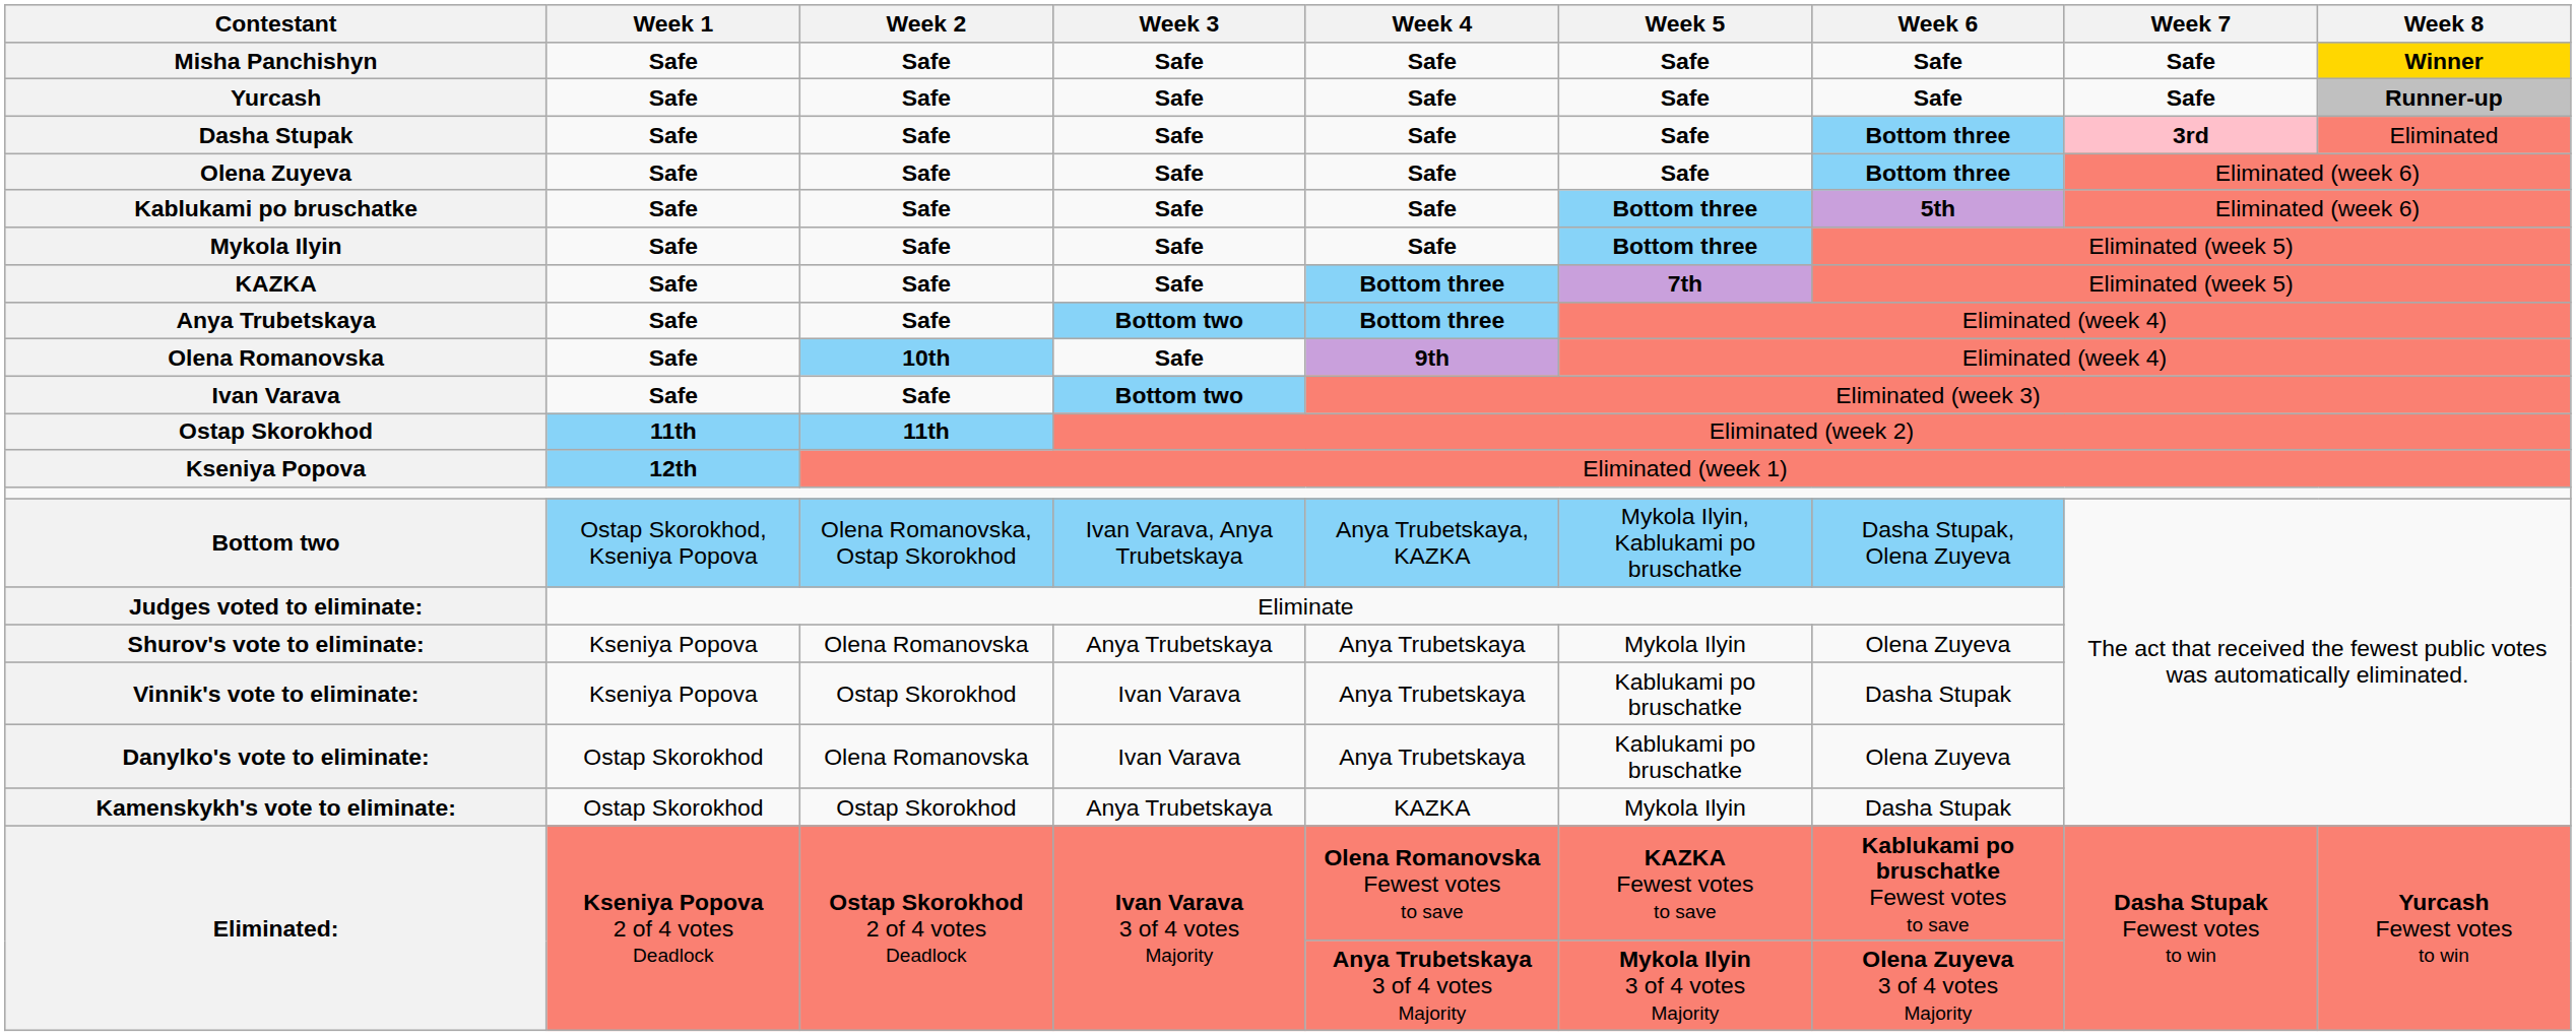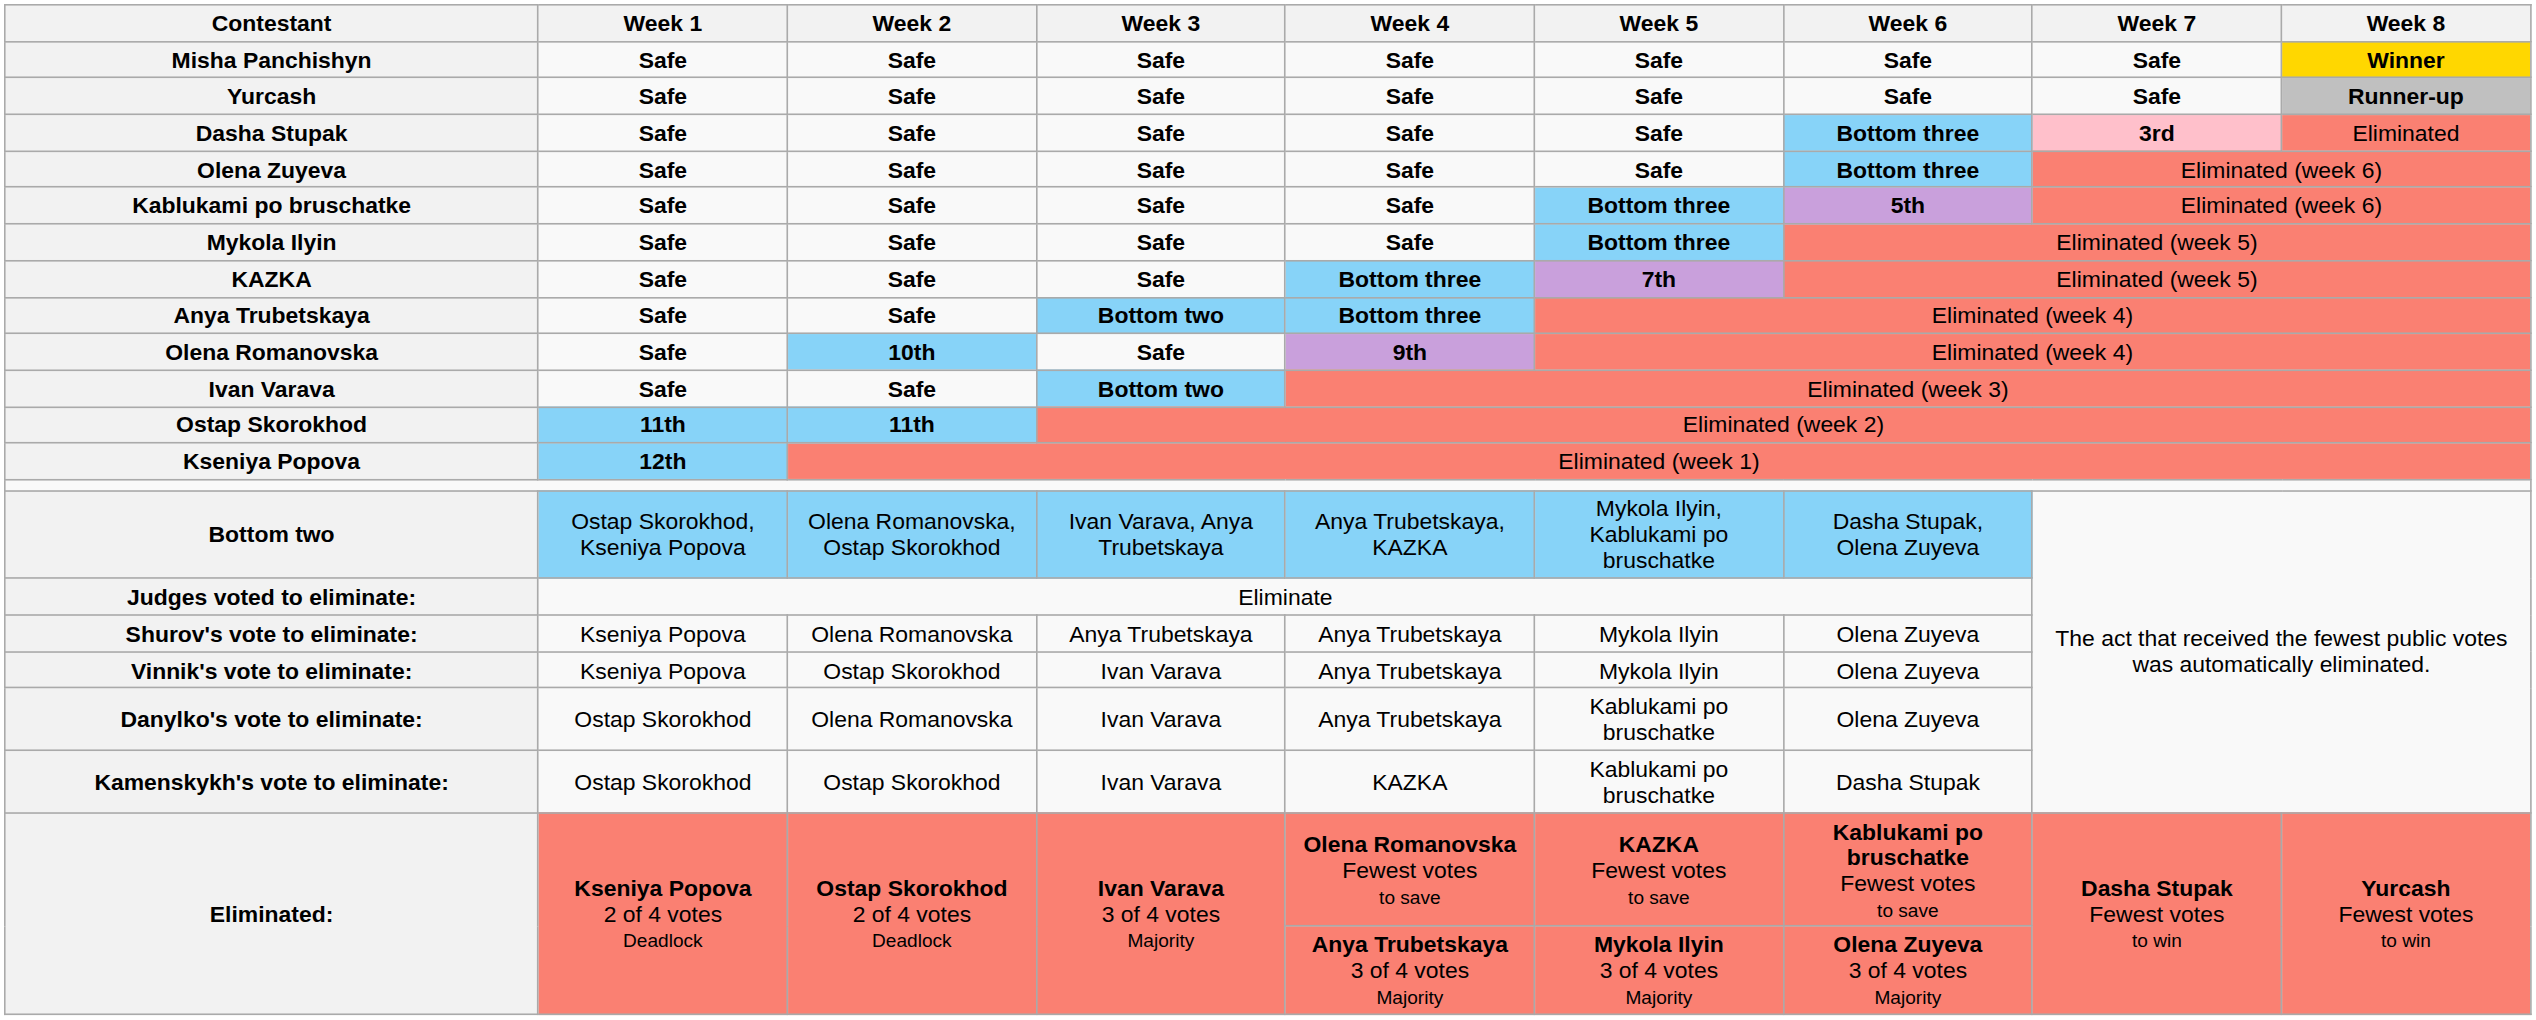 <table class="wikitable" style="text-align:center; font-size:89%">
 <tr>
 <th style="width:15%" rowspan="1" scope="col">Contestant</th>
 <th style="width:7%" rowspan="1" scope="col">Week 1</th>
 <th style="width:7%" rowspan="1" scope="col">Week 2</th>
 <th style="width:7%" rowspan="1" scope="col">Week 3</th>
 <th style="width:7%" rowspan="1" scope="col">Week 4</th>
 <th style="width:7%" rowspan="1" scope="col">Week 5</th>
 <th style="width:7%" rowspan="1" scope="col">Week 6</th>
 <th style="width:7%" rowspan="1" scope="col">Week 7</th>
 <th style="width:7%" rowspan="1" scope="col">Week 8</th>
 </tr>
 <tr>
 <th scope="row">Misha Panchishyn</th>
 <td><strong>Safe</strong></td>
 <td><strong>Safe</strong></td>
 <td><strong>Safe</strong></td>
 <td><strong>Safe</strong></td>
 <td><strong>Safe</strong></td>
 <td><strong>Safe</strong></td>
 <td><strong>Safe</strong></td>
 <td style="background:gold"><strong>Winner</strong></td>
 </tr>
 <tr>
 <th scope="row">Yurcash</th>
 <td><strong>Safe</strong></td>
 <td><strong>Safe</strong></td>
 <td><strong>Safe</strong></td>
 <td><strong>Safe</strong></td>
 <td><strong>Safe</strong></td>
 <td><strong>Safe</strong></td>
 <td><strong>Safe</strong></td>
 <td style="background:silver"><strong>Runner-up</strong></td>
 </tr>
 <tr>
 <th scope="row">Dasha Stupak</th>
 <td><strong>Safe</strong></td>
 <td><strong>Safe</strong></td>
 <td><strong>Safe</strong></td>
 <td><strong>Safe</strong></td>
 <td><strong>Safe</strong></td>
 <td style="background:#87D3F8"><strong>Bottom three</strong></td>
 <td style="background:pink"><strong>3rd</strong></td>
 <td style="background:salmon">Eliminated</td>
 </tr>
 <tr>
 <th scope="row">Olena Zuyeva</th>
 <td><strong>Safe</strong></td>
 <td><strong>Safe</strong></td>
 <td><strong>Safe</strong></td>
 <td><strong>Safe</strong></td>
 <td><strong>Safe</strong></td>
 <td style="background:#87D3F8"><strong>Bottom three</strong></td>
 <td colspan="2" style="background:salmon">Eliminated (week 6)</td>
 </tr>
 <tr>
 <th scope="row">Kablukami po bruschatke</th>
 <td><strong>Safe</strong></td>
 <td><strong>Safe</strong></td>
 <td><strong>Safe</strong></td>
 <td><strong>Safe</strong></td>
 <td style="background:#87D3F8"><strong>Bottom three</strong></td>
 <td style="background:#C9A0DC"><strong>5th</strong></td>
 <td colspan="2" style="background:salmon">Eliminated (week 6)</td>
 </tr>
 <tr>
 <th scope="row">Mykola Ilyin</th>
 <td><strong>Safe</strong></td>
 <td><strong>Safe</strong></td>
 <td><strong>Safe</strong></td>
 <td><strong>Safe</strong></td>
 <td style="background:#87D3F8"><strong>Bottom three</strong></td>
 <td colspan="3" style="background:salmon">Eliminated (week 5)</td>
 </tr>
 <tr>
 <th scope="row">KAZKA</th>
 <td><strong>Safe</strong></td>
 <td><strong>Safe</strong></td>
 <td><strong>Safe</strong></td>
 <td style="background:#87D3F8"><strong>Bottom three</strong></td>
 <td style="background:#C9A0DC"><strong>7th</strong></td>
 <td colspan="3" style="background:salmon">Eliminated (week 5)</td>
 </tr>
 <tr>
 <th scope="row">Anya Trubetskaya</th>
 <td><strong>Safe</strong></td>
 <td><strong>Safe</strong></td>
 <td style="background:#87D3F8"><strong>Bottom two</strong></td>
 <td style="background:#87D3F8"><strong>Bottom three</strong></td>
 <td colspan="4" style="background:salmon">Eliminated (week 4)</td>
 </tr>
 <tr>
 <th scope="row">Olena Romanovska</th>
 <td><strong>Safe</strong></td>
 <td style="background:#87D3F8"><strong>10th</strong></td>
 <td><strong>Safe</strong></td>
 <td style="background:#C9A0DC"><strong>9th</strong></td>
 <td colspan="4" style="background:salmon">Eliminated (week 4)</td>
 </tr>
 <tr>
 <th scope="row">Ivan Varava</th>
 <td><strong>Safe</strong></td>
 <td><strong>Safe</strong></td>
 <td style="background:#87D3F8"><strong>Bottom two</strong></td>
 <td colspan="5" style="background:salmon">Eliminated (week 3)</td>
 </tr>
 <tr>
 <th scope="row">Ostap Skorokhod</th>
 <td style="background:#87D3F8"><strong>11th</strong></td>
 <td style="background:#87D3F8"><strong>11th</strong></td>
 <td colspan="6" style="background:salmon">Eliminated (week 2)</td>
 </tr>
 <tr>
 <th scope="row">Kseniya Popova</th>
 <td style="background:#87D3F8"><strong>12th</strong></td>
 <td colspan="7" style="background:salmon">Eliminated (week 1)</td>
 </tr>
 <tr>
 <td colspan="10"></td>
 </tr>
 <tr>
 <th scope="row">Bottom two</th>
 <td style="background:#87D3F8">Ostap Skorokhod, Kseniya Popova</td>
 <td style="background:#87D3F8">Olena Romanovska, Ostap Skorokhod</td>
 <td style="background:#87D3F8">Ivan Varava, Anya Trubetskaya</td>
 <td style="background:#87D3F8">Anya Trubetskaya, KAZKA</td>
 <td style="background:#87D3F8">Mykola Ilyin, Kablukami po bruschatke</td>
 <td style="background:#87D3F8">Dasha Stupak,<br>Olena Zuyeva</td>
 <td rowspan="6" colspan="2">The act that received the fewest public votes was automatically eliminated.</td>
 </tr>
 <tr>
 <th scope="row">Judges voted to eliminate:</th>
 <td colspan="6">Eliminate</td>
 </tr>
 <tr>
 <th scope="row">Shurov's vote to eliminate:</th>
 <td>Kseniya Popova</td>
 <td>Olena Romanovska</td>
 <td>Anya Trubetskaya</td>
 <td>Anya Trubetskaya</td>
 <td>Mykola Ilyin</td>
 <td>Olena Zuyeva</td>
 </tr>
 <tr>
 <th scope="row">Vinnik's vote to eliminate:</th>
 <td>Kseniya Popova</td>
 <td>Ostap Skorokhod</td>
 <td>Ivan Varava</td>
 <td>Anya Trubetskaya</td>
-<td>Kablukami po bruschatke</td>
-<td>Dasha Stupak</td>
+<td>Mykola Ilyin</td>
+<td>Olena Zuyeva</td>
 </tr>
 <tr>
 <th scope="row">Danylko's vote to eliminate:</th>
 <td>Ostap Skorokhod</td>
 <td>Olena Romanovska</td>
 <td>Ivan Varava</td>
 <td>Anya Trubetskaya</td>
 <td>Kablukami po bruschatke</td>
 <td>Olena Zuyeva</td>
 </tr>
 <tr>
 <th scope="row">Kamenskykh's vote to eliminate:</th>
 <td>Ostap Skorokhod</td>
 <td>Ostap Skorokhod</td>
-<td>Anya Trubetskaya</td>
+<td>Ivan Varava</td>
 <td>KAZKA</td>
-<td>Mykola Ilyin</td>
+<td>Kablukami po bruschatke</td>
 <td>Dasha Stupak</td>
 </tr>
 <tr>
 <th scope="row" rowspan=2>Eliminated:</th>
 <td style="background:salmon;" rowspan=2><strong>Kseniya Popova</strong><br>2 of 4 votes<br><small>Deadlock</small></td>
 <td style="background:salmon;" rowspan=2><strong>Ostap Skorokhod</strong><br>2 of 4 votes<br><small>Deadlock</small></td>
 <td style="background:salmon;" rowspan=2><strong>Ivan Varava</strong><br>3 of 4 votes<br><small>Majority</small></td>
 <td style="background:salmon;"><strong>Olena Romanovska</strong><br>Fewest votes<br><small>to save</small></td>
 <td style="background:salmon;"><strong>KAZKA</strong><br>Fewest votes<br><small>to save</small></td>
 <td style="background:salmon;" rowspan=1><strong>Kablukami po bruschatke</strong><br>Fewest votes<br><small>to save</small></td>
 <td style="background:salmon;" rowspan=2><strong>Dasha Stupak </strong><br>Fewest votes<br><small>to win</small></td>
 <td style="background:salmon;" rowspan=2><strong>Yurcash</strong><br>Fewest votes<br><small>to win</small></td>
 </tr>
 <tr>
 <td style="background:salmon;"><strong>Anya Trubetskaya</strong><br>3 of 4 votes<br><small>Majority</small></td>
 <td style="background:salmon;"><strong>Mykola Ilyin</strong><br>3 of 4 votes<br><small>Majority</small></td>
 <td style="background:salmon;" rowspan=1><strong>Olena Zuyeva</strong><br>3 of 4 votes<br><small>Majority</small></td>
 </tr>
 </table>
